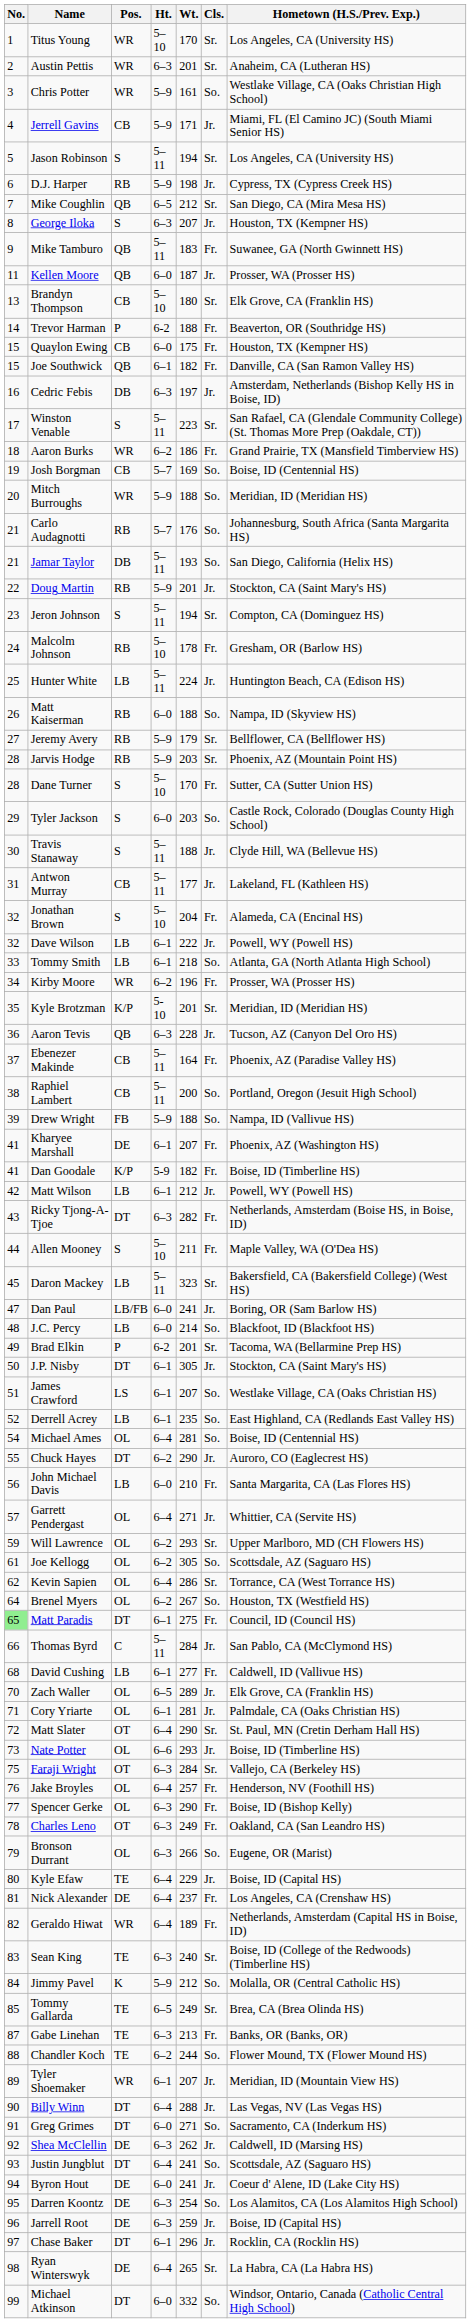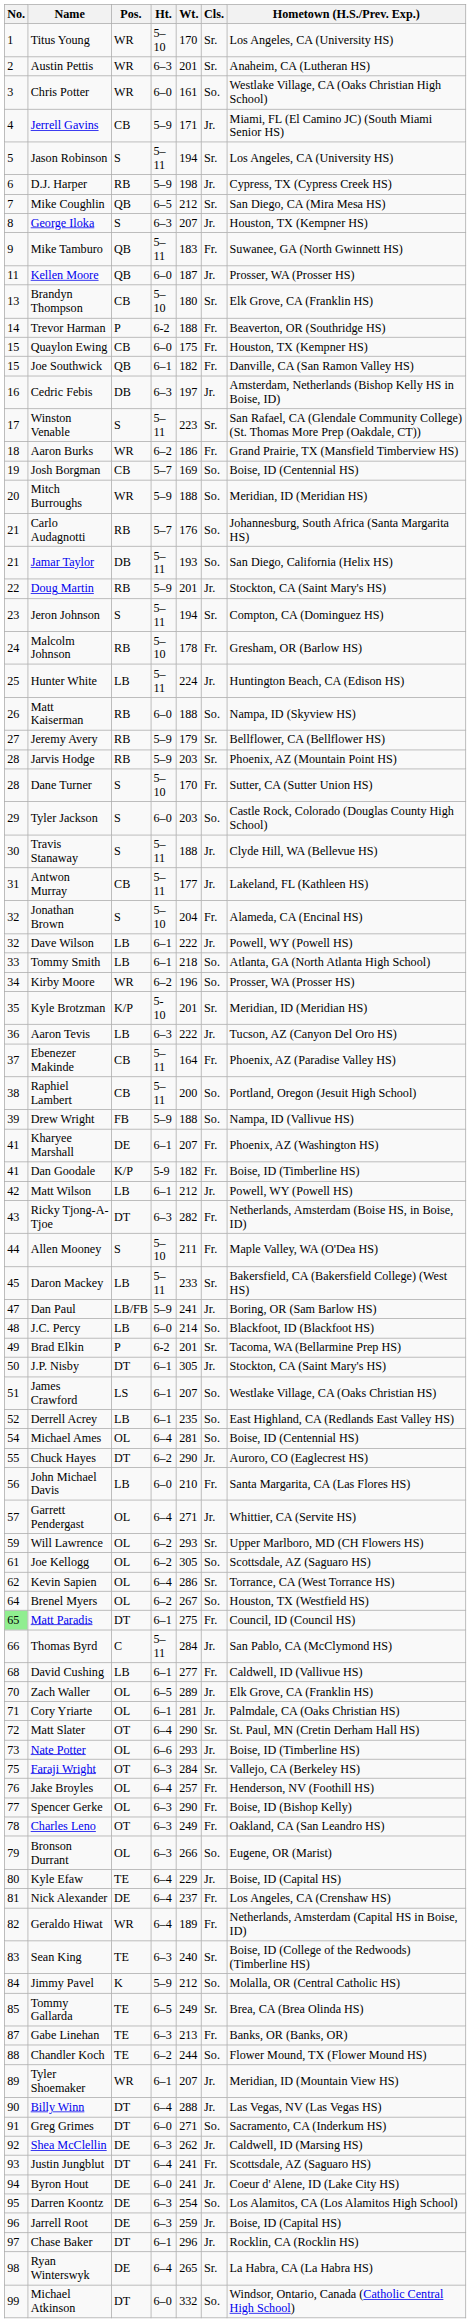 <table class="wikitable">
 <tr>
 <th>No.</th>
 <th>Name</th>
 <th>Pos.</th>
 <th>Ht.</th>
 <th>Wt.</th>
 <th>Cls.</th>
 <th>Hometown (H.S./Prev. Exp.)</th>
 </tr>
 <tr>
 <td>1</td>
 <td>Titus Young</td>
 <td>WR</td>
 <td>5–10</td>
 <td>170</td>
 <td>Sr.</td>
 <td>Los Angeles, CA (University HS)</td>
 </tr>
 <tr>
 <td>2</td>
 <td>Austin Pettis</td>
 <td>WR</td>
 <td>6–3</td>
 <td>201</td>
 <td>Sr.</td>
 <td>Anaheim, CA (Lutheran HS)</td>
 </tr>
 <tr>
 <td>3</td>
 <td>Chris Potter</td>
 <td>WR</td>
-<td>5–9</td>
+<td>6–0</td>
 <td>161</td>
 <td>So.</td>
 <td>Westlake Village, CA (Oaks Christian High School)</td>
 </tr>
 <tr>
 <td>4</td>
 <td><a href='#'>Jerrell Gavins</a></td>
 <td>CB</td>
 <td>5–9</td>
 <td>171</td>
 <td>Jr.</td>
 <td>Miami, FL (El Camino JC) (South Miami Senior HS)</td>
 </tr>
 <tr>
 <td>5</td>
 <td>Jason Robinson</td>
 <td>S</td>
 <td>5–11</td>
 <td>194</td>
 <td>Sr.</td>
 <td>Los Angeles, CA (University HS)</td>
 </tr>
 <tr>
 <td>6</td>
 <td>D.J. Harper</td>
 <td>RB</td>
 <td>5–9</td>
 <td>198</td>
 <td>Jr.</td>
 <td>Cypress, TX (Cypress Creek HS)</td>
 </tr>
 <tr>
 <td>7</td>
 <td>Mike Coughlin</td>
 <td>QB</td>
 <td>6–5</td>
 <td>212</td>
 <td>Sr.</td>
 <td>San Diego, CA (Mira Mesa HS)</td>
 </tr>
 <tr>
 <td>8</td>
 <td><a href='#'>George Iloka</a></td>
 <td>S</td>
 <td>6–3</td>
 <td>207</td>
 <td>Jr.</td>
 <td>Houston, TX (Kempner HS)</td>
 </tr>
 <tr>
 <td>9</td>
 <td>Mike Tamburo</td>
 <td>QB</td>
 <td>5–11</td>
 <td>183</td>
 <td>Fr.</td>
 <td>Suwanee, GA (North Gwinnett HS)</td>
 </tr>
 <tr>
 <td>11</td>
 <td><a href='#'>Kellen Moore</a></td>
 <td>QB</td>
 <td>6–0</td>
 <td>187</td>
 <td>Jr.</td>
 <td>Prosser, WA (Prosser HS)</td>
 </tr>
 <tr>
 <td>13</td>
 <td>Brandyn Thompson</td>
 <td>CB</td>
 <td>5–10</td>
 <td>180</td>
 <td>Sr.</td>
 <td>Elk Grove, CA (Franklin HS)</td>
 </tr>
 <tr>
 <td>14</td>
 <td>Trevor Harman</td>
 <td>P</td>
 <td>6-2</td>
 <td>188</td>
 <td>Fr.</td>
 <td>Beaverton, OR (Southridge HS)</td>
 </tr>
 <tr>
 <td>15</td>
 <td>Quaylon Ewing</td>
 <td>CB</td>
 <td>6–0</td>
 <td>175</td>
 <td>Fr.</td>
 <td>Houston, TX (Kempner HS)</td>
 </tr>
 <tr>
 <td>15</td>
 <td>Joe Southwick</td>
 <td>QB</td>
 <td>6–1</td>
 <td>182</td>
 <td>Fr.</td>
 <td>Danville, CA (San Ramon Valley HS)</td>
 </tr>
 <tr>
 <td>16</td>
 <td>Cedric Febis</td>
 <td>DB</td>
 <td>6–3</td>
 <td>197</td>
 <td>Jr.</td>
 <td>Amsterdam, Netherlands (Bishop Kelly HS in Boise, ID)</td>
 </tr>
 <tr>
 <td>17</td>
 <td>Winston Venable</td>
 <td>S</td>
 <td>5–11</td>
 <td>223</td>
 <td>Sr.</td>
 <td>San Rafael, CA (Glendale Community College) (St. Thomas More Prep (Oakdale, CT))</td>
 </tr>
 <tr>
 <td>18</td>
 <td>Aaron Burks</td>
 <td>WR</td>
 <td>6–2</td>
 <td>186</td>
 <td>Fr.</td>
 <td>Grand Prairie, TX (Mansfield Timberview HS)</td>
 </tr>
 <tr>
 <td>19</td>
 <td>Josh Borgman</td>
 <td>CB</td>
 <td>5–7</td>
 <td>169</td>
 <td>So.</td>
 <td>Boise, ID (Centennial HS)</td>
 </tr>
 <tr>
 <td>20</td>
 <td>Mitch Burroughs</td>
 <td>WR</td>
 <td>5–9</td>
 <td>188</td>
 <td>So.</td>
 <td>Meridian, ID (Meridian HS)</td>
 </tr>
 <tr>
 <td>21</td>
 <td>Carlo Audagnotti</td>
 <td>RB</td>
 <td>5–7</td>
 <td>176</td>
 <td>So.</td>
 <td>Johannesburg, South Africa (Santa Margarita HS)</td>
 </tr>
 <tr>
 <td>21</td>
 <td><a href='#'>Jamar Taylor</a></td>
 <td>DB</td>
 <td>5–11</td>
 <td>193</td>
 <td>So.</td>
 <td>San Diego, California (Helix HS)</td>
 </tr>
 <tr>
 <td>22</td>
 <td><a href='#'>Doug Martin</a></td>
 <td>RB</td>
 <td>5–9</td>
 <td>201</td>
 <td>Jr.</td>
 <td>Stockton, CA (Saint Mary's HS)</td>
 </tr>
 <tr>
 <td>23</td>
 <td>Jeron Johnson</td>
 <td>S</td>
 <td>5–11</td>
 <td>194</td>
 <td>Sr.</td>
 <td>Compton, CA (Dominguez HS)</td>
 </tr>
 <tr>
 <td>24</td>
 <td>Malcolm Johnson</td>
 <td>RB</td>
 <td>5–10</td>
 <td>178</td>
 <td>Fr.</td>
 <td>Gresham, OR (Barlow HS)</td>
 </tr>
 <tr>
 <td>25</td>
 <td>Hunter White</td>
 <td>LB</td>
 <td>5–11</td>
 <td>224</td>
 <td>Jr.</td>
 <td>Huntington Beach, CA (Edison HS)</td>
 </tr>
 <tr>
 <td>26</td>
 <td>Matt Kaiserman</td>
 <td>RB</td>
 <td>6–0</td>
 <td>188</td>
 <td>So.</td>
 <td>Nampa, ID (Skyview HS)</td>
 </tr>
 <tr>
 <td>27</td>
 <td>Jeremy Avery</td>
 <td>RB</td>
 <td>5–9</td>
 <td>179</td>
 <td>Sr.</td>
 <td>Bellflower, CA (Bellflower HS)</td>
 </tr>
 <tr>
 <td>28</td>
 <td>Jarvis Hodge</td>
 <td>RB</td>
 <td>5–9</td>
 <td>203</td>
 <td>Sr.</td>
 <td>Phoenix, AZ (Mountain Point HS)</td>
 </tr>
 <tr>
 <td>28</td>
 <td>Dane Turner</td>
 <td>S</td>
 <td>5–10</td>
 <td>170</td>
 <td>Fr.</td>
 <td>Sutter, CA (Sutter Union HS)</td>
 </tr>
 <tr>
 <td>29</td>
 <td>Tyler Jackson</td>
 <td>S</td>
 <td>6–0</td>
 <td>203</td>
 <td>So.</td>
 <td>Castle Rock, Colorado (Douglas County High School)</td>
 </tr>
 <tr>
 <td>30</td>
 <td>Travis Stanaway</td>
 <td>S</td>
 <td>5–11</td>
 <td>188</td>
 <td>Jr.</td>
 <td>Clyde Hill, WA (Bellevue HS)</td>
 </tr>
 <tr>
 <td>31</td>
 <td>Antwon Murray</td>
 <td>CB</td>
 <td>5–11</td>
 <td>177</td>
 <td>Jr.</td>
 <td>Lakeland, FL (Kathleen HS)</td>
 </tr>
 <tr>
 <td>32</td>
 <td>Jonathan Brown</td>
 <td>S</td>
 <td>5–10</td>
 <td>204</td>
 <td>Fr.</td>
 <td>Alameda, CA (Encinal HS)</td>
 </tr>
 <tr>
 <td>32</td>
 <td>Dave Wilson</td>
 <td>LB</td>
 <td>6–1</td>
 <td>222</td>
 <td>Jr.</td>
 <td>Powell, WY (Powell HS)</td>
 </tr>
 <tr>
 <td>33</td>
 <td>Tommy Smith</td>
 <td>LB</td>
 <td>6–1</td>
 <td>218</td>
 <td>So.</td>
 <td>Atlanta, GA (North Atlanta High School)</td>
 </tr>
 <tr>
 <td>34</td>
 <td>Kirby Moore</td>
 <td>WR</td>
 <td>6–2</td>
 <td>196</td>
-<td>Fr.</td>
+<td>So.</td>
 <td>Prosser, WA (Prosser HS)</td>
 </tr>
 <tr>
 <td>35</td>
 <td>Kyle Brotzman</td>
 <td>K/P</td>
 <td>5-10</td>
 <td>201</td>
 <td>Sr.</td>
 <td>Meridian, ID (Meridian HS)</td>
 </tr>
 <tr>
 <td>36</td>
 <td>Aaron Tevis</td>
-<td>QB</td>
+<td>LB</td>
 <td>6–3</td>
-<td>228</td>
+<td>222</td>
 <td>Jr.</td>
 <td>Tucson, AZ (Canyon Del Oro HS)</td>
 </tr>
 <tr>
 <td>37</td>
 <td>Ebenezer Makinde</td>
 <td>CB</td>
 <td>5–11</td>
 <td>164</td>
 <td>Fr.</td>
 <td>Phoenix, AZ (Paradise Valley HS)</td>
 </tr>
 <tr>
 <td>38</td>
 <td>Raphiel Lambert</td>
 <td>CB</td>
 <td>5–11</td>
 <td>200</td>
 <td>So.</td>
 <td>Portland, Oregon (Jesuit High School)</td>
 </tr>
 <tr>
 <td>39</td>
 <td>Drew Wright</td>
 <td>FB</td>
 <td>5–9</td>
 <td>188</td>
 <td>So.</td>
 <td>Nampa, ID (Vallivue HS)</td>
 </tr>
 <tr>
 <td>41</td>
 <td>Kharyee Marshall</td>
 <td>DE</td>
 <td>6–1</td>
 <td>207</td>
 <td>Fr.</td>
 <td>Phoenix, AZ (Washington HS)</td>
 </tr>
 <tr>
 <td>41</td>
 <td>Dan Goodale</td>
 <td>K/P</td>
 <td>5-9</td>
 <td>182</td>
 <td>Fr.</td>
 <td>Boise, ID (Timberline HS)</td>
 </tr>
 <tr>
 <td>42</td>
 <td>Matt Wilson</td>
 <td>LB</td>
 <td>6–1</td>
 <td>212</td>
 <td>Jr.</td>
 <td>Powell, WY (Powell HS)</td>
 </tr>
 <tr>
 <td>43</td>
 <td>Ricky Tjong-A-Tjoe</td>
 <td>DT</td>
 <td>6–3</td>
 <td>282</td>
 <td>Fr.</td>
 <td>Netherlands, Amsterdam (Boise HS, in Boise, ID)</td>
 </tr>
 <tr>
 <td>44</td>
 <td>Allen Mooney</td>
 <td>S</td>
 <td>5–10</td>
 <td>211</td>
 <td>Fr.</td>
 <td>Maple Valley, WA (O'Dea HS)</td>
 </tr>
 <tr>
 <td>45</td>
 <td>Daron Mackey</td>
 <td>LB</td>
 <td>5–11</td>
-<td>323</td>
+<td>233</td>
 <td>Sr.</td>
 <td>Bakersfield, CA (Bakersfield College) (West HS)</td>
 </tr>
 <tr>
 <td>47</td>
 <td>Dan Paul</td>
 <td>LB/FB</td>
-<td>6–0</td>
+<td>5–9</td>
 <td>241</td>
 <td>Jr.</td>
 <td>Boring, OR (Sam Barlow HS)</td>
 </tr>
 <tr>
 <td>48</td>
 <td>J.C. Percy</td>
 <td>LB</td>
 <td>6–0</td>
 <td>214</td>
 <td>So.</td>
 <td>Blackfoot, ID (Blackfoot HS)</td>
 </tr>
 <tr>
 <td>49</td>
 <td>Brad Elkin</td>
 <td>P</td>
 <td>6-2</td>
 <td>201</td>
 <td>Sr.</td>
 <td>Tacoma, WA (Bellarmine Prep HS)</td>
 </tr>
 <tr>
 <td>50</td>
 <td>J.P. Nisby</td>
 <td>DT</td>
 <td>6–1</td>
 <td>305</td>
 <td>Jr.</td>
 <td>Stockton, CA (Saint Mary's HS)</td>
 </tr>
 <tr>
 <td>51</td>
 <td>James Crawford</td>
 <td>LS</td>
 <td>6–1</td>
 <td>207</td>
 <td>So.</td>
 <td>Westlake Village, CA (Oaks Christian HS)</td>
 </tr>
 <tr>
 <td>52</td>
 <td>Derrell Acrey</td>
 <td>LB</td>
 <td>6–1</td>
 <td>235</td>
 <td>So.</td>
 <td>East Highland, CA (Redlands East Valley HS)</td>
 </tr>
 <tr>
 <td>54</td>
 <td>Michael Ames</td>
 <td>OL</td>
 <td>6–4</td>
 <td>281</td>
 <td>So.</td>
 <td>Boise, ID (Centennial HS)</td>
 </tr>
 <tr>
 <td>55</td>
 <td>Chuck Hayes</td>
 <td>DT</td>
 <td>6–2</td>
 <td>290</td>
 <td>Jr.</td>
 <td>Auroro, CO (Eaglecrest HS)</td>
 </tr>
 <tr>
 <td>56</td>
 <td>John Michael Davis</td>
 <td>LB</td>
 <td>6–0</td>
 <td>210</td>
 <td>Fr.</td>
 <td>Santa Margarita, CA (Las Flores HS)</td>
 </tr>
 <tr>
 <td>57</td>
 <td>Garrett Pendergast</td>
 <td>OL</td>
 <td>6–4</td>
 <td>271</td>
 <td>Jr.</td>
 <td>Whittier, CA (Servite HS)</td>
 </tr>
 <tr>
 <td>59</td>
 <td>Will Lawrence</td>
 <td>OL</td>
 <td>6–2</td>
 <td>293</td>
 <td>Sr.</td>
 <td>Upper Marlboro, MD (CH Flowers HS)</td>
 </tr>
 <tr>
 <td>61</td>
 <td>Joe Kellogg</td>
 <td>OL</td>
 <td>6–2</td>
 <td>305</td>
 <td>So.</td>
 <td>Scottsdale, AZ (Saguaro HS)</td>
 </tr>
 <tr>
 <td>62</td>
 <td>Kevin Sapien</td>
 <td>OL</td>
 <td>6–4</td>
 <td>286</td>
 <td>Sr.</td>
 <td>Torrance, CA (West Torrance HS)</td>
 </tr>
 <tr>
 <td>64</td>
 <td>Brenel Myers</td>
 <td>OL</td>
 <td>6–2</td>
 <td>267</td>
 <td>So.</td>
 <td>Houston, TX (Westfield HS)</td>
 </tr>
 <tr>
 <td style="background: lightgreen;">65</td>
 <td><a href='#'>Matt Paradis</a></td>
 <td>DT</td>
 <td>6–1</td>
 <td>275</td>
 <td>Fr.</td>
 <td>Council, ID (Council HS)</td>
 </tr>
 <tr>
 <td>66</td>
 <td>Thomas Byrd</td>
 <td>C</td>
 <td>5–11</td>
 <td>284</td>
 <td>Jr.</td>
 <td>San Pablo, CA (McClymond HS)</td>
 </tr>
 <tr>
 <td>68</td>
 <td>David Cushing</td>
 <td>LB</td>
 <td>6–1</td>
 <td>277</td>
 <td>Fr.</td>
 <td>Caldwell, ID (Vallivue HS)</td>
 </tr>
 <tr>
 <td>70</td>
 <td>Zach Waller</td>
 <td>OL</td>
 <td>6–5</td>
 <td>289</td>
 <td>Jr.</td>
 <td>Elk Grove, CA (Franklin HS)</td>
 </tr>
 <tr>
 <td>71</td>
 <td>Cory Yriarte</td>
 <td>OL</td>
 <td>6–1</td>
 <td>281</td>
 <td>Jr.</td>
 <td>Palmdale, CA (Oaks Christian HS)</td>
 </tr>
 <tr>
 <td>72</td>
 <td>Matt Slater</td>
 <td>OT</td>
 <td>6–4</td>
 <td>290</td>
 <td>Sr.</td>
 <td>St. Paul, MN (Cretin Derham Hall HS)</td>
 </tr>
 <tr>
 <td>73</td>
 <td><a href='#'>Nate Potter</a></td>
 <td>OL</td>
 <td>6–6</td>
 <td>293</td>
 <td>Jr.</td>
 <td>Boise, ID (Timberline HS)</td>
 </tr>
 <tr>
 <td>75</td>
 <td><a href='#'>Faraji Wright</a></td>
 <td>OT</td>
 <td>6–3</td>
 <td>284</td>
 <td>Sr.</td>
 <td>Vallejo, CA (Berkeley HS)</td>
 </tr>
 <tr>
 <td>76</td>
 <td>Jake Broyles</td>
 <td>OL</td>
 <td>6–4</td>
 <td>257</td>
 <td>Fr.</td>
 <td>Henderson, NV (Foothill HS)</td>
 </tr>
 <tr>
 <td>77</td>
 <td>Spencer Gerke</td>
 <td>OL</td>
 <td>6–3</td>
 <td>290</td>
 <td>Fr.</td>
 <td>Boise, ID (Bishop Kelly)</td>
 </tr>
 <tr>
 <td>78</td>
 <td><a href='#'>Charles Leno</a></td>
 <td>OT</td>
 <td>6–3</td>
 <td>249</td>
 <td>Fr.</td>
 <td>Oakland, CA (San Leandro HS)</td>
 </tr>
 <tr>
 <td>79</td>
 <td>Bronson Durrant</td>
 <td>OL</td>
 <td>6–3</td>
 <td>266</td>
 <td>So.</td>
 <td>Eugene, OR (Marist)</td>
 </tr>
 <tr>
 <td>80</td>
 <td>Kyle Efaw</td>
 <td>TE</td>
 <td>6–4</td>
 <td>229</td>
 <td>Jr.</td>
 <td>Boise, ID (Capital HS)</td>
 </tr>
 <tr>
 <td>81</td>
 <td>Nick Alexander</td>
 <td>DE</td>
 <td>6–4</td>
 <td>237</td>
 <td>Fr.</td>
 <td>Los Angeles, CA (Crenshaw HS)</td>
 </tr>
 <tr>
 <td>82</td>
 <td>Geraldo Hiwat</td>
 <td>WR</td>
 <td>6–4</td>
 <td>189</td>
 <td>Fr.</td>
 <td>Netherlands, Amsterdam (Capital HS in Boise, ID)</td>
 </tr>
 <tr>
 <td>83</td>
 <td>Sean King</td>
 <td>TE</td>
 <td>6–3</td>
 <td>240</td>
 <td>Sr.</td>
 <td>Boise, ID (College of the Redwoods) (Timberline HS)</td>
 </tr>
 <tr>
 <td>84</td>
 <td>Jimmy Pavel</td>
 <td>K</td>
 <td>5–9</td>
 <td>212</td>
 <td>So.</td>
 <td>Molalla, OR (Central Catholic HS)</td>
 </tr>
 <tr>
 <td>85</td>
 <td>Tommy Gallarda</td>
 <td>TE</td>
 <td>6–5</td>
 <td>249</td>
 <td>Sr.</td>
 <td>Brea, CA (Brea Olinda HS)</td>
 </tr>
 <tr>
 <td>87</td>
 <td>Gabe Linehan</td>
 <td>TE</td>
 <td>6–3</td>
 <td>213</td>
 <td>Fr.</td>
 <td>Banks, OR (Banks, OR)</td>
 </tr>
 <tr>
 <td>88</td>
 <td>Chandler Koch</td>
 <td>TE</td>
 <td>6–2</td>
 <td>244</td>
 <td>So.</td>
 <td>Flower Mound, TX (Flower Mound HS)</td>
 </tr>
 <tr>
 <td>89</td>
 <td>Tyler Shoemaker</td>
 <td>WR</td>
 <td>6–1</td>
 <td>207</td>
 <td>Jr.</td>
 <td>Meridian, ID (Mountain View HS)</td>
 </tr>
 <tr>
 <td>90</td>
 <td><a href='#'>Billy Winn</a></td>
 <td>DT</td>
 <td>6–4</td>
 <td>288</td>
 <td>Jr.</td>
 <td>Las Vegas, NV (Las Vegas HS)</td>
 </tr>
 <tr>
 <td>91</td>
 <td>Greg Grimes</td>
 <td>DT</td>
 <td>6–0</td>
 <td>271</td>
 <td>So.</td>
 <td>Sacramento, CA (Inderkum HS)</td>
 </tr>
 <tr>
 <td>92</td>
 <td><a href='#'>Shea McClellin</a></td>
 <td>DE</td>
 <td>6–3</td>
 <td>262</td>
 <td>Jr.</td>
 <td>Caldwell, ID (Marsing HS)</td>
 </tr>
 <tr>
 <td>93</td>
 <td>Justin Jungblut</td>
 <td>DT</td>
 <td>6–4</td>
 <td>241</td>
-<td>So.</td>
+<td>Fr.</td>
 <td>Scottsdale, AZ (Saguaro HS)</td>
 </tr>
 <tr>
 <td>94</td>
 <td>Byron Hout</td>
 <td>DE</td>
 <td>6–0</td>
 <td>241</td>
 <td>Jr.</td>
 <td>Coeur d' Alene, ID (Lake City HS)</td>
 </tr>
 <tr>
 <td>95</td>
 <td>Darren Koontz</td>
 <td>DE</td>
 <td>6–3</td>
 <td>254</td>
 <td>So.</td>
 <td>Los Alamitos, CA (Los Alamitos High School)</td>
 </tr>
 <tr>
 <td>96</td>
 <td>Jarrell Root</td>
 <td>DE</td>
 <td>6–3</td>
 <td>259</td>
 <td>Jr.</td>
 <td>Boise, ID (Capital HS)</td>
 </tr>
 <tr>
 <td>97</td>
 <td>Chase Baker</td>
 <td>DT</td>
 <td>6–1</td>
 <td>296</td>
 <td>Jr.</td>
 <td>Rocklin, CA (Rocklin HS)</td>
 </tr>
 <tr>
 <td>98</td>
 <td>Ryan Winterswyk</td>
 <td>DE</td>
 <td>6–4</td>
 <td>265</td>
 <td>Sr.</td>
 <td>La Habra, CA (La Habra HS)</td>
 </tr>
 <tr>
 <td>99</td>
 <td>Michael Atkinson</td>
 <td>DT</td>
 <td>6–0</td>
 <td>332</td>
 <td>So.</td>
 <td>Windsor, Ontario, Canada (<a href='#'>Catholic Central High School</a>)</td>
 </tr>
 </table>
